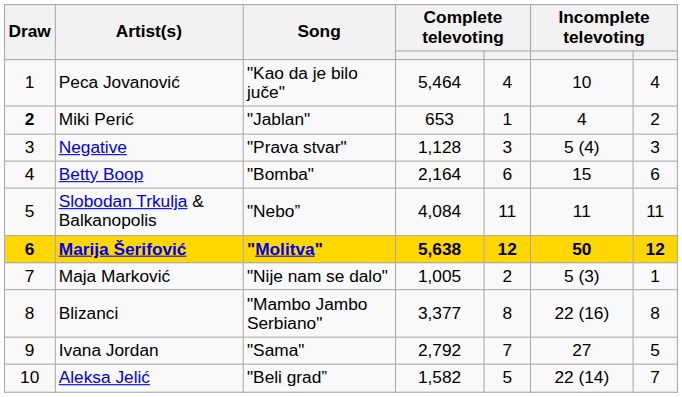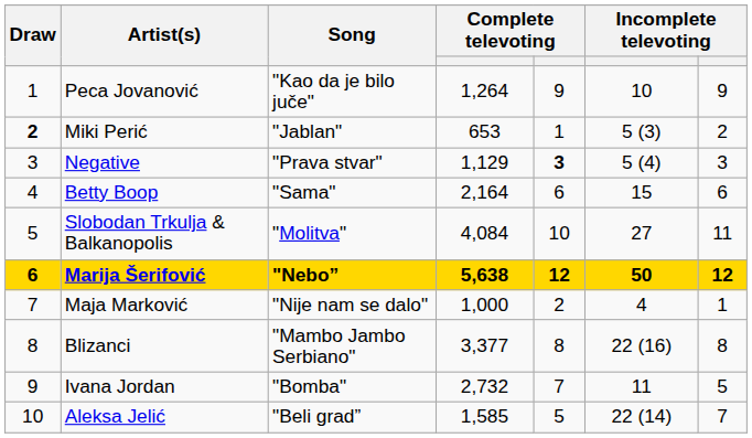 <table class="wikitable sortable" style="margin: 1em auto 1em auto;">
 <tr>
 </tr>
 <tr>
 <th rowspan="2">Draw</th>
 <th rowspan="2" class="unsortable">Artist(s)</th>
 <th rowspan="2" class="unsortable">Song</th>
 <th colspan="2">Complete televoting</th>
 <th colspan="2"><span>Incomplete televoting</span></th>
 </tr>
 <tr>
 <th><small></small></th>
 <th class="unsortable"><small></small></th>
 <th><span><small></small></span></th>
 <th class="unsortable"><span><small></small></span></th>
 </tr>
 <tr>
 <td style="text-align:center;">1</td>
 <td align="left">Peca Jovanović</td>
 <td align="left">"Kao da je bilo juče"</td>
-<td align="center">5,464</td>
-<td align="center">4</td>
+<td align="center">1,264</td>
+<td align="center">9</td>
 <td align="center">10</td>
-<td align="center">4</td>
+<td align="center">9</td>
 </tr>
 <tr>
 <td style="text-align:center;"><strong>2</strong></td>
 <td align="left">Miki Perić</td>
 <td align="left">"Jablan"</td>
 <td align="center">653</td>
 <td align="center">1</td>
-<td align="center">4</td>
+<td align="center">5 (3)</td>
 <td align="center">2</td>
 </tr>
 <tr>
 <td style="text-align:center;">3</td>
 <td align="left"><a href='#'>Negative</a></td>
 <td align="left">"Prava stvar"</td>
-<td align="center">1,128</td>
-<td align="center">3</td>
+<td align="center">1,129</td>
+<td align="center"><strong>3</strong></td>
 <td align="center">5 (4)</td>
 <td align="center">3</td>
 </tr>
 <tr>
 <td style="text-align:center;">4</td>
 <td align="left"><a href='#'>Betty Boop</a></td>
-<td align="left">"Bomba"</td>
+<td align="left">"Sama"</td>
 <td align="center">2,164</td>
 <td align="center">6</td>
 <td align="center">15</td>
 <td align="center">6</td>
 </tr>
 <tr>
 <td style="text-align:center;">5</td>
 <td align="left"><a href='#'>Slobodan Trkulja</a> & Balkanopolis</td>
-<td align="left">"Nebo”</td>
+<td align="left">"<a href='#'>Molitva</a>"</td>
 <td align="center">4,084</td>
-<td align="center">11</td>
-<td align="center">11</td>
+<td align="center">10</td>
+<td align="center">27</td>
 <td align="center">11</td>
 </tr>
 <tr style="font-weight:bold; background:gold;">
 <td style="text-align:center;">6</td>
 <td align="left"><a href='#'>Marija Šerifović</a></td>
-<td align="left">"<a href='#'>Molitva</a>"</td>
+<td align="left">"Nebo”</td>
 <td align="center">5,638</td>
 <td align="center">12</td>
 <td align="center">50</td>
 <td align="center">12</td>
 </tr>
 <tr>
 <td style="text-align:center;">7</td>
 <td align="left">Maja Marković</td>
 <td align="left">"Nije nam se dalo"</td>
-<td align="center">1,005</td>
+<td align="center">1,000</td>
 <td align="center">2</td>
-<td align="center">5 (3)</td>
+<td align="center">4</td>
 <td align="center">1</td>
 </tr>
 <tr>
 <td style="text-align:center;">8</td>
 <td align="left">Blizanci</td>
 <td align="left">"Mambo Jambo Serbiano"</td>
 <td align="center">3,377</td>
 <td align="center">8</td>
 <td align="center">22 (16)</td>
 <td align="center">8</td>
 </tr>
 <tr>
 <td style="text-align:center;">9</td>
 <td align="left">Ivana Jordan</td>
-<td align="left">"Sama"</td>
-<td align="center">2,792</td>
+<td align="left">"Bomba"</td>
+<td align="center">2,732</td>
 <td align="center">7</td>
-<td align="center">27</td>
+<td align="center">11</td>
 <td align="center">5</td>
 </tr>
 <tr>
 <td style="text-align:center;">10</td>
 <td align="left"><a href='#'>Aleksa Jelić</a></td>
 <td align="left">"Beli grad”</td>
-<td align="center">1,582</td>
+<td align="center">1,585</td>
 <td align="center">5</td>
 <td align="center">22 (14)</td>
 <td align="center">7</td>
 </tr>
 </table>
